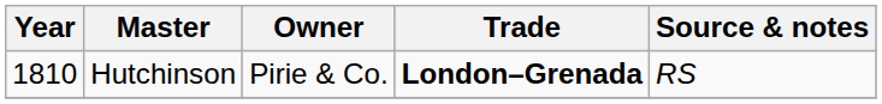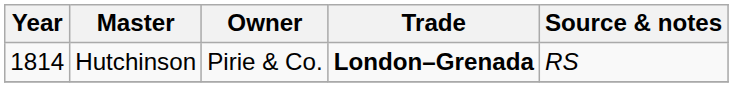 <table class=" wikitable">
 <tr>
 <th>Year</th>
 <th>Master</th>
 <th>Owner</th>
 <th>Trade</th>
 <th>Source & notes</th>
 </tr>
 <tr>
-<td>1810</td>
+<td>1814</td>
 <td>Hutchinson</td>
 <td>Pirie & Co.</td>
 <td><strong>London–Grenada</strong></td>
 <td><em>RS</em></td>
 </tr>
 <tr>
 </tr>
 </table>
